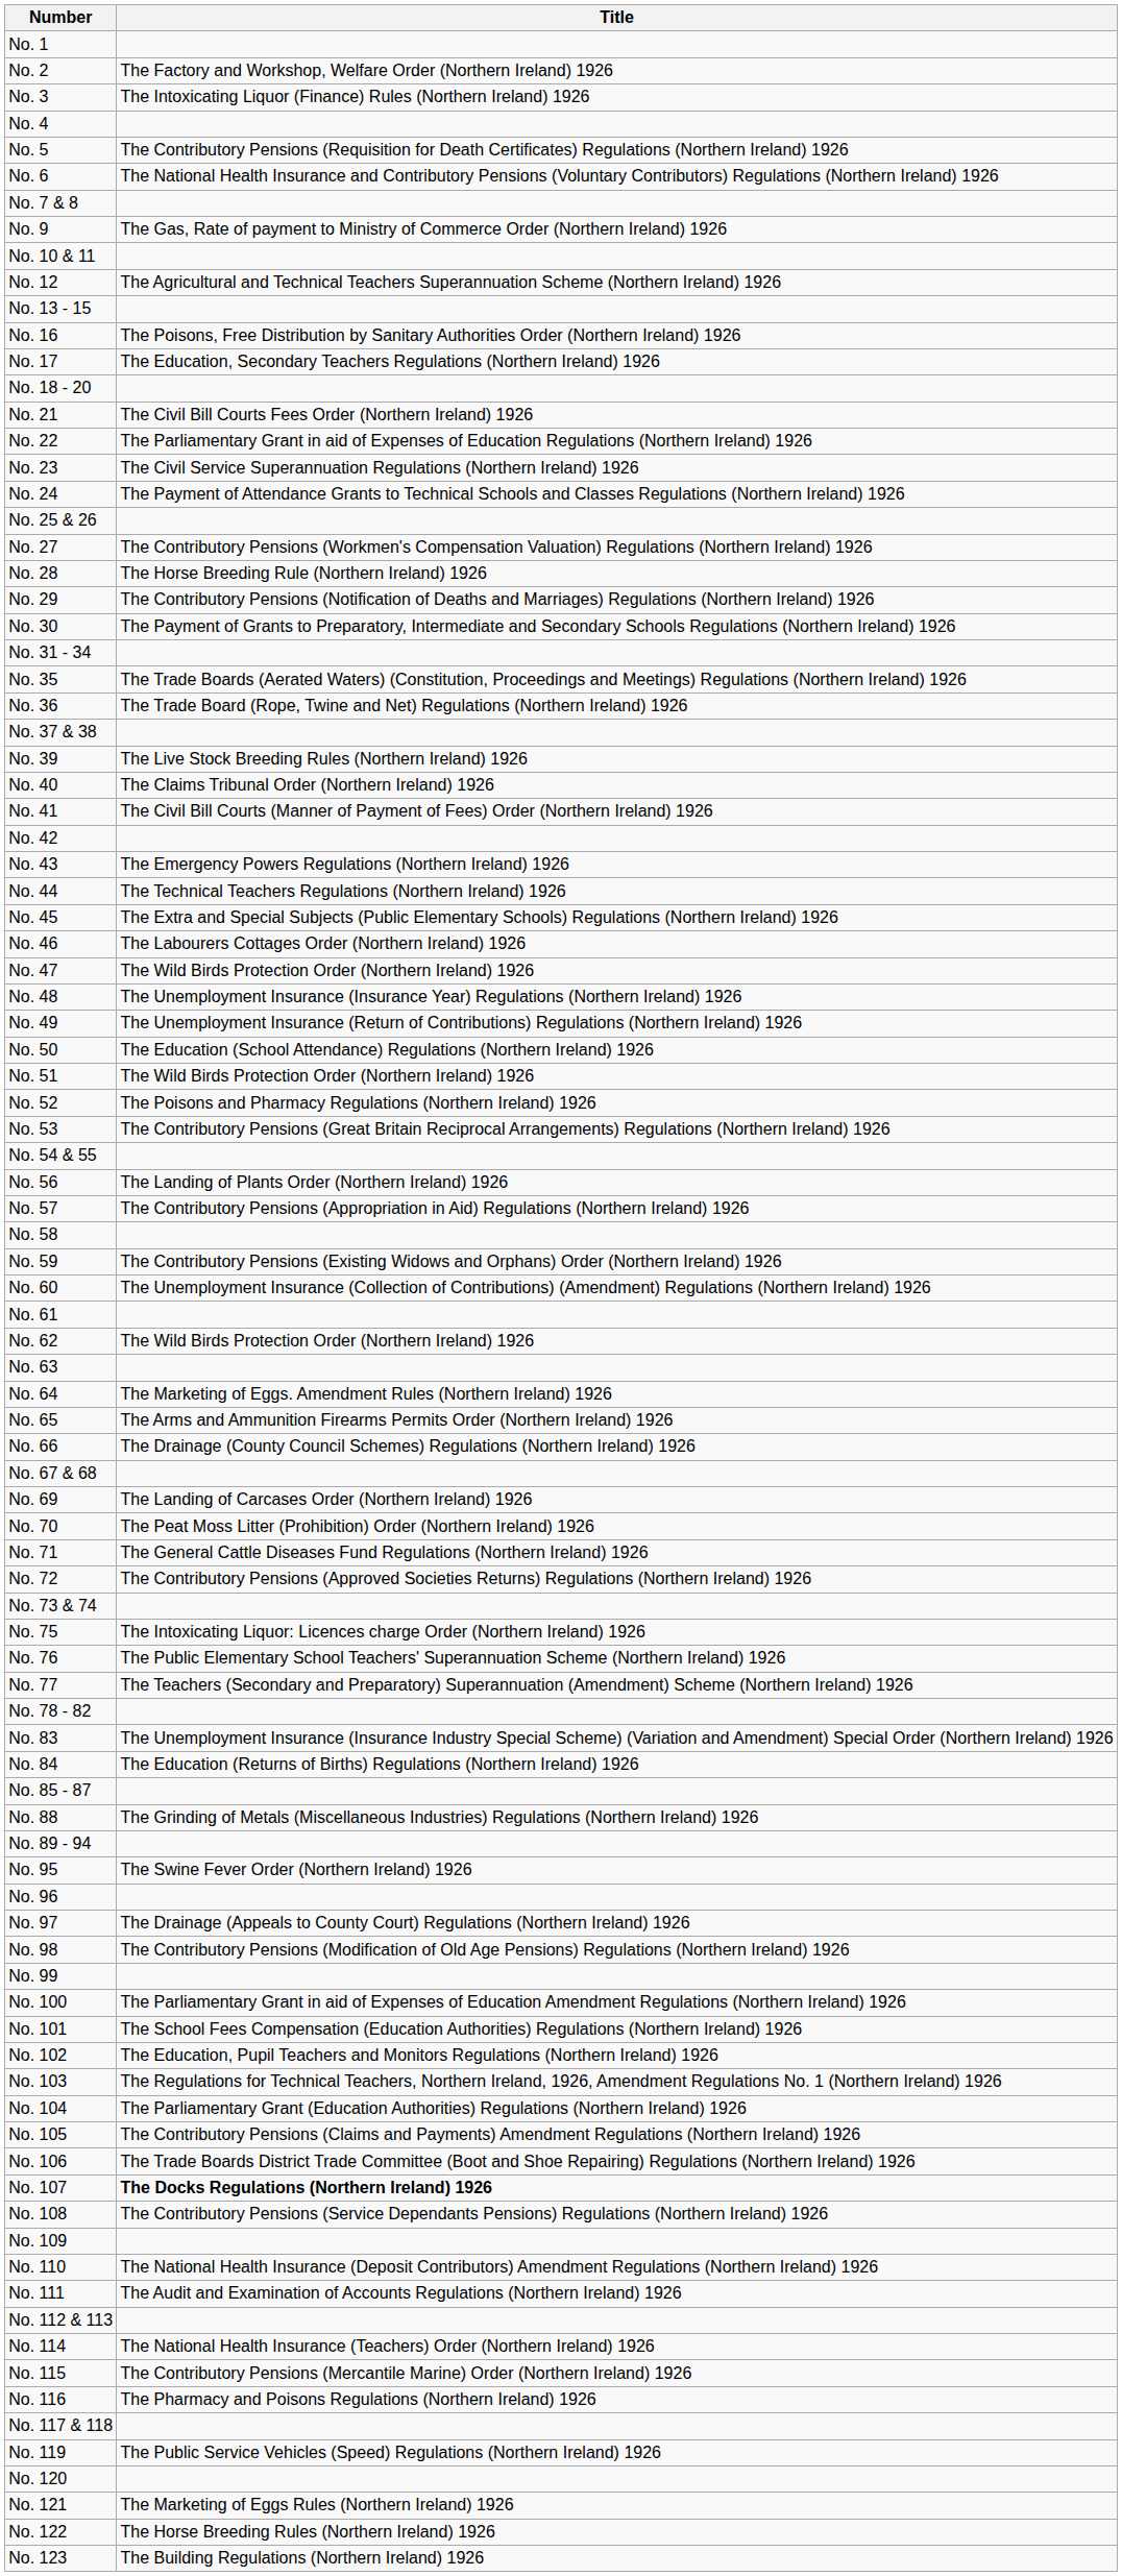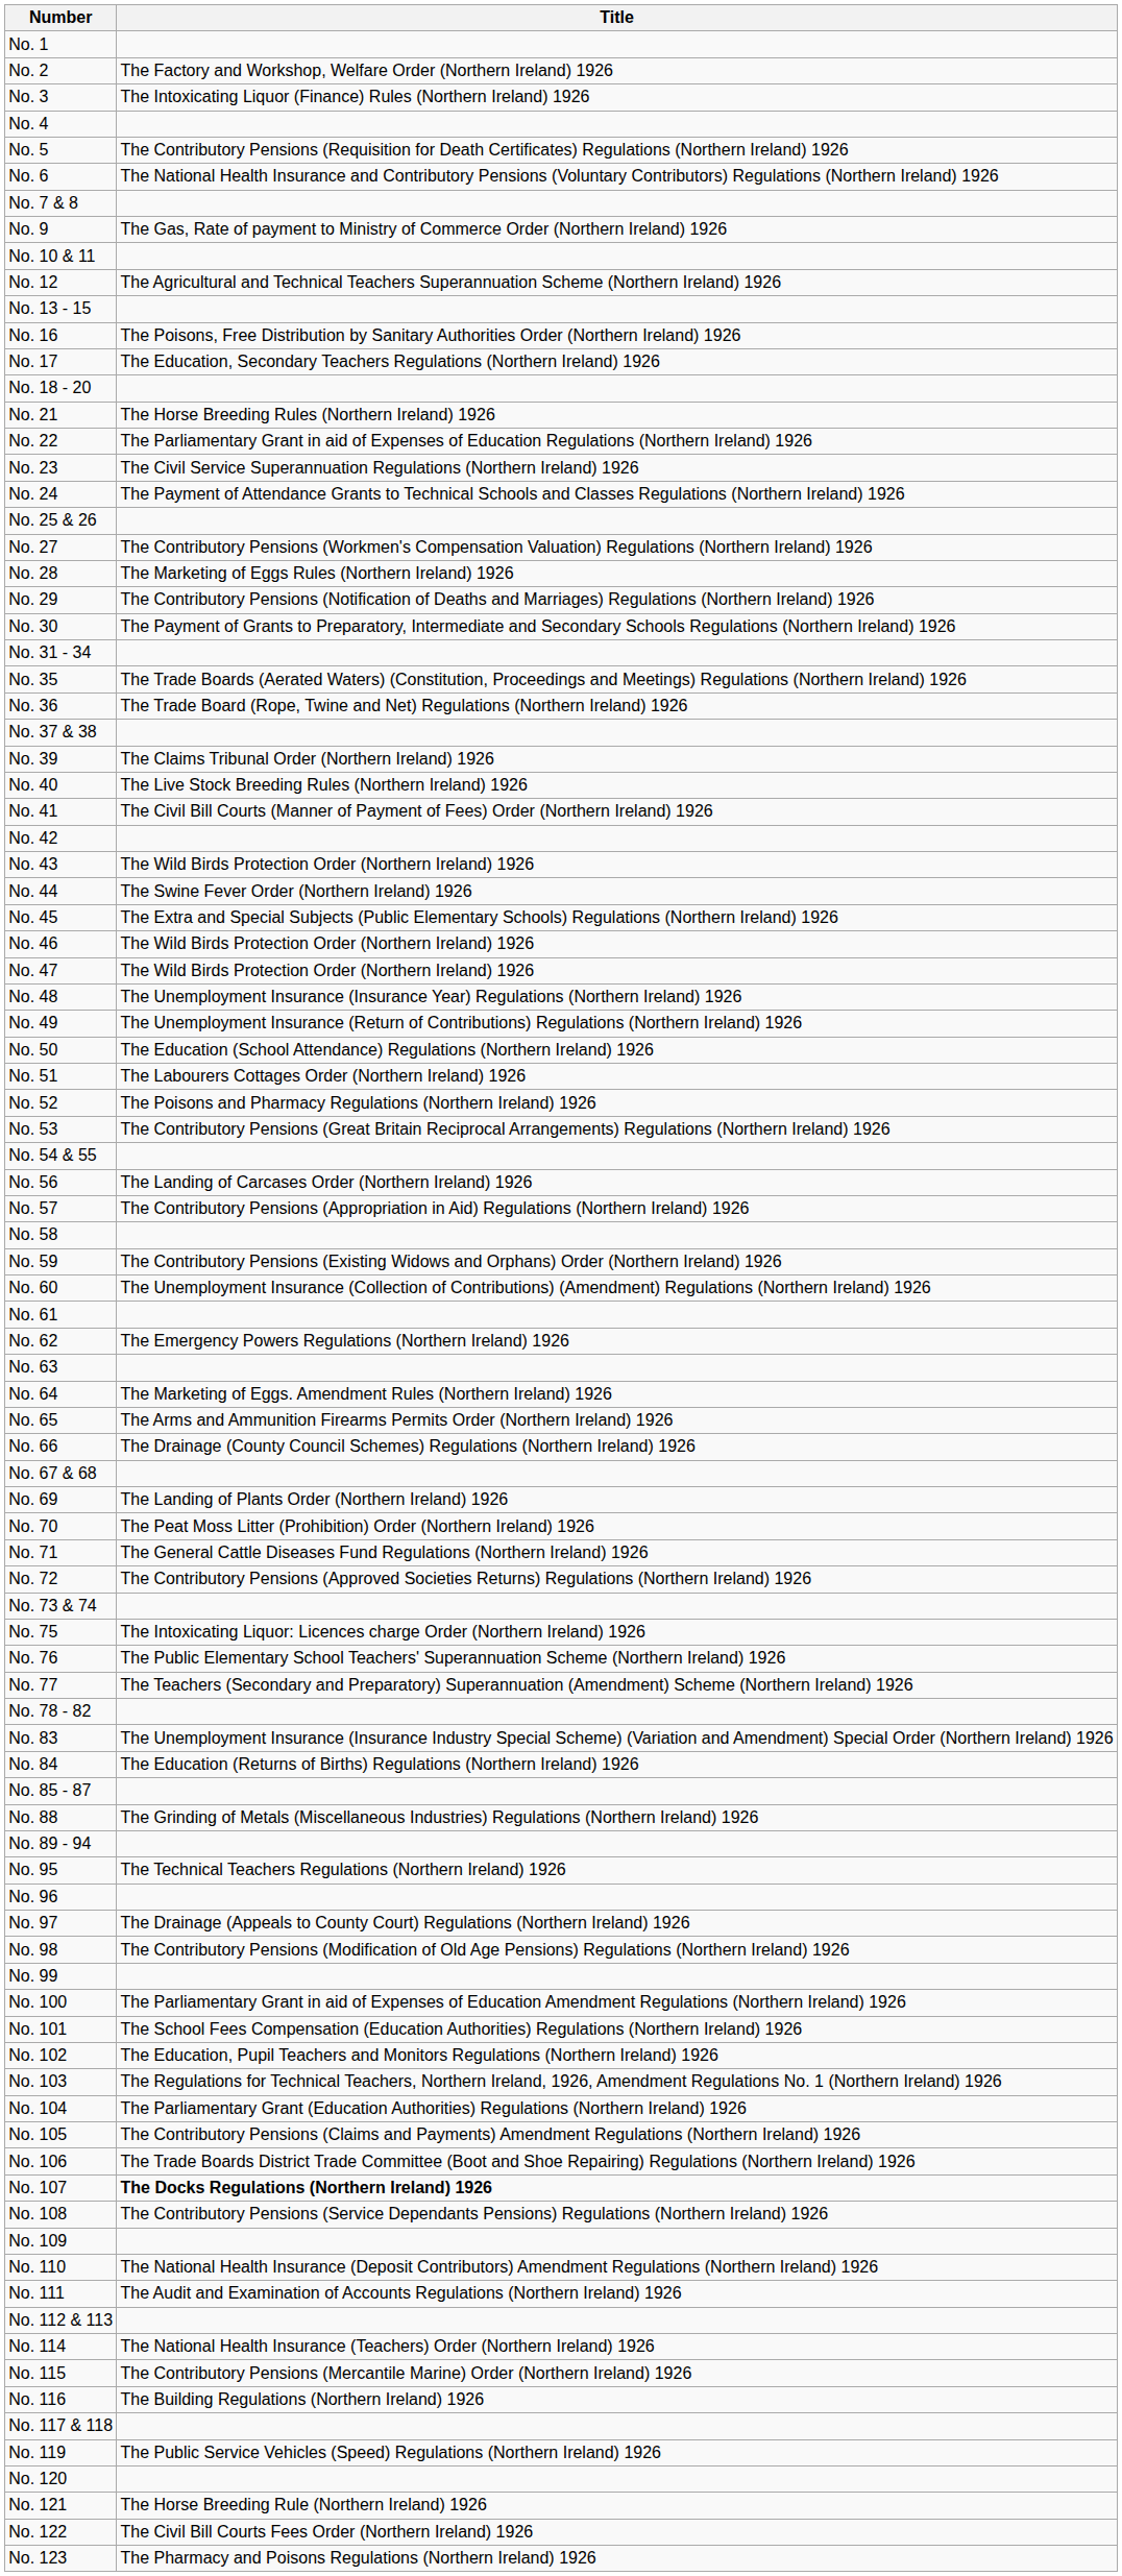 <table class="wikitable collapsible">
 <tr>
 <th>Number</th>
 <th>Title</th>
 </tr>
 <tr>
 <td>No. 1</td>
 <td></td>
 </tr>
 <tr>
 <td>No. 2</td>
 <td>The Factory and Workshop, Welfare Order (Northern Ireland) 1926</td>
 </tr>
 <tr>
 <td>No. 3</td>
 <td>The Intoxicating Liquor (Finance) Rules (Northern Ireland) 1926</td>
 </tr>
 <tr>
 <td>No. 4</td>
 <td></td>
 </tr>
 <tr>
 <td>No. 5</td>
 <td>The Contributory Pensions (Requisition for Death Certificates) Regulations (Northern Ireland) 1926</td>
 </tr>
 <tr>
 <td>No. 6</td>
 <td>The National Health Insurance and Contributory Pensions (Voluntary Contributors) Regulations (Northern Ireland) 1926</td>
 </tr>
 <tr>
 <td>No. 7 & 8</td>
 <td></td>
 </tr>
 <tr>
 <td>No. 9</td>
 <td>The Gas, Rate of payment to Ministry of Commerce Order (Northern Ireland) 1926</td>
 </tr>
 <tr>
 <td>No. 10 & 11</td>
 <td></td>
 </tr>
 <tr>
 <td>No. 12</td>
 <td>The Agricultural and Technical Teachers Superannuation Scheme (Northern Ireland) 1926</td>
 </tr>
 <tr>
 <td>No. 13 - 15</td>
 <td></td>
 </tr>
 <tr>
 <td>No. 16</td>
 <td>The Poisons, Free Distribution by Sanitary Authorities Order (Northern Ireland) 1926</td>
 </tr>
 <tr>
 <td>No. 17</td>
 <td>The Education, Secondary Teachers Regulations (Northern Ireland) 1926</td>
 </tr>
 <tr>
 <td>No. 18 - 20</td>
 <td></td>
 </tr>
 <tr>
 <td>No. 21</td>
-<td>The Civil Bill Courts Fees Order (Northern Ireland) 1926</td>
+<td>The Horse Breeding Rules (Northern Ireland) 1926</td>
 </tr>
 <tr>
 <td>No. 22</td>
 <td>The Parliamentary Grant in aid of Expenses of Education Regulations (Northern Ireland) 1926</td>
 </tr>
 <tr>
 <td>No. 23</td>
 <td>The Civil Service Superannuation Regulations (Northern Ireland) 1926</td>
 </tr>
 <tr>
 <td>No. 24</td>
 <td>The Payment of Attendance Grants to Technical Schools and Classes Regulations (Northern Ireland) 1926</td>
 </tr>
 <tr>
 <td>No. 25 & 26</td>
 <td></td>
 </tr>
 <tr>
 <td>No. 27</td>
 <td>The Contributory Pensions (Workmen's Compensation Valuation) Regulations (Northern Ireland) 1926</td>
 </tr>
 <tr>
 <td>No. 28</td>
-<td>The Horse Breeding Rule (Northern Ireland) 1926</td>
+<td>The Marketing of Eggs Rules (Northern Ireland) 1926</td>
 </tr>
 <tr>
 <td>No. 29</td>
 <td>The Contributory Pensions (Notification of Deaths and Marriages) Regulations (Northern Ireland) 1926</td>
 </tr>
 <tr>
 <td>No. 30</td>
 <td>The Payment of Grants to Preparatory, Intermediate and Secondary Schools Regulations (Northern Ireland) 1926</td>
 </tr>
 <tr>
 <td>No. 31 - 34</td>
 <td></td>
 </tr>
 <tr>
 <td>No. 35</td>
 <td>The Trade Boards (Aerated Waters) (Constitution, Proceedings and Meetings) Regulations (Northern Ireland) 1926</td>
 </tr>
 <tr>
 <td>No. 36</td>
 <td>The Trade Board (Rope, Twine and Net) Regulations (Northern Ireland) 1926</td>
 </tr>
 <tr>
 <td>No. 37 & 38</td>
 <td></td>
 </tr>
 <tr>
 <td>No. 39</td>
-<td>The Live Stock Breeding Rules (Northern Ireland) 1926</td>
+<td>The Claims Tribunal Order (Northern Ireland) 1926</td>
 </tr>
 <tr>
 <td>No. 40</td>
-<td>The Claims Tribunal Order (Northern Ireland) 1926</td>
+<td>The Live Stock Breeding Rules (Northern Ireland) 1926</td>
 </tr>
 <tr>
 <td>No. 41</td>
 <td>The Civil Bill Courts (Manner of Payment of Fees) Order (Northern Ireland) 1926</td>
 </tr>
 <tr>
 <td>No. 42</td>
 <td></td>
 </tr>
 <tr>
 <td>No. 43</td>
-<td>The Emergency Powers Regulations (Northern Ireland) 1926</td>
+<td>The Wild Birds Protection Order (Northern Ireland) 1926</td>
 </tr>
 <tr>
 <td>No. 44</td>
-<td>The Technical Teachers Regulations (Northern Ireland) 1926</td>
+<td>The Swine Fever Order (Northern Ireland) 1926</td>
 </tr>
 <tr>
 <td>No. 45</td>
 <td>The Extra and Special Subjects (Public Elementary Schools) Regulations (Northern Ireland) 1926</td>
 </tr>
 <tr>
 <td>No. 46</td>
-<td>The Labourers Cottages Order (Northern Ireland) 1926</td>
+<td>The Wild Birds Protection Order (Northern Ireland) 1926</td>
 </tr>
 <tr>
 <td>No. 47</td>
 <td>The Wild Birds Protection Order (Northern Ireland) 1926</td>
 </tr>
 <tr>
 <td>No. 48</td>
 <td>The Unemployment Insurance (Insurance Year) Regulations (Northern Ireland) 1926</td>
 </tr>
 <tr>
 <td>No. 49</td>
 <td>The Unemployment Insurance (Return of Contributions) Regulations (Northern Ireland) 1926</td>
 </tr>
 <tr>
 <td>No. 50</td>
 <td>The Education (School Attendance) Regulations (Northern Ireland) 1926</td>
 </tr>
 <tr>
 <td>No. 51</td>
-<td>The Wild Birds Protection Order (Northern Ireland) 1926</td>
+<td>The Labourers Cottages Order (Northern Ireland) 1926</td>
 </tr>
 <tr>
 <td>No. 52</td>
 <td>The Poisons and Pharmacy Regulations (Northern Ireland) 1926</td>
 </tr>
 <tr>
 <td>No. 53</td>
 <td>The Contributory Pensions (Great Britain Reciprocal Arrangements) Regulations (Northern Ireland) 1926</td>
 </tr>
 <tr>
 <td>No. 54 & 55</td>
 <td></td>
 </tr>
 <tr>
 <td>No. 56</td>
-<td>The Landing of Plants Order (Northern Ireland) 1926</td>
+<td>The Landing of Carcases Order (Northern Ireland) 1926</td>
 </tr>
 <tr>
 <td>No. 57</td>
 <td>The Contributory Pensions (Appropriation in Aid) Regulations (Northern Ireland) 1926</td>
 </tr>
 <tr>
 <td>No. 58</td>
 <td></td>
 </tr>
 <tr>
 <td>No. 59</td>
 <td>The Contributory Pensions (Existing Widows and Orphans) Order (Northern Ireland) 1926</td>
 </tr>
 <tr>
 <td>No. 60</td>
 <td>The Unemployment Insurance (Collection of Contributions) (Amendment) Regulations (Northern Ireland) 1926</td>
 </tr>
 <tr>
 <td>No. 61</td>
 <td></td>
 </tr>
 <tr>
 <td>No. 62</td>
-<td>The Wild Birds Protection Order (Northern Ireland) 1926</td>
+<td>The Emergency Powers Regulations (Northern Ireland) 1926</td>
 </tr>
 <tr>
 <td>No. 63</td>
 <td></td>
 </tr>
 <tr>
 <td>No. 64</td>
 <td>The Marketing of Eggs. Amendment Rules (Northern Ireland) 1926</td>
 </tr>
 <tr>
 <td>No. 65</td>
 <td>The Arms and Ammunition Firearms Permits Order (Northern Ireland) 1926</td>
 </tr>
 <tr>
 <td>No. 66</td>
 <td>The Drainage (County Council Schemes) Regulations (Northern Ireland) 1926</td>
 </tr>
 <tr>
 <td>No. 67 & 68</td>
 <td></td>
 </tr>
 <tr>
 <td>No. 69</td>
-<td>The Landing of Carcases Order (Northern Ireland) 1926</td>
+<td>The Landing of Plants Order (Northern Ireland) 1926</td>
 </tr>
 <tr>
 <td>No. 70</td>
 <td>The Peat Moss Litter (Prohibition) Order (Northern Ireland) 1926</td>
 </tr>
 <tr>
 <td>No. 71</td>
 <td>The General Cattle Diseases Fund Regulations (Northern Ireland) 1926</td>
 </tr>
 <tr>
 <td>No. 72</td>
 <td>The Contributory Pensions (Approved Societies Returns) Regulations (Northern Ireland) 1926</td>
 </tr>
 <tr>
 <td>No. 73 & 74</td>
 <td></td>
 </tr>
 <tr>
 <td>No. 75</td>
 <td>The Intoxicating Liquor: Licences charge Order (Northern Ireland) 1926</td>
 </tr>
 <tr>
 <td>No. 76</td>
 <td>The Public Elementary School Teachers' Superannuation Scheme (Northern Ireland) 1926</td>
 </tr>
 <tr>
 <td>No. 77</td>
 <td>The Teachers (Secondary and Preparatory) Superannuation (Amendment) Scheme (Northern Ireland) 1926</td>
 </tr>
 <tr>
 <td>No. 78 - 82</td>
 <td></td>
 </tr>
 <tr>
 <td>No. 83</td>
 <td>The Unemployment Insurance (Insurance Industry Special Scheme) (Variation and Amendment) Special Order (Northern Ireland) 1926</td>
 </tr>
 <tr>
 <td>No. 84</td>
 <td>The Education (Returns of Births) Regulations (Northern Ireland) 1926</td>
 </tr>
 <tr>
 <td>No. 85 - 87</td>
 <td></td>
 </tr>
 <tr>
 <td>No. 88</td>
 <td>The Grinding of Metals (Miscellaneous Industries) Regulations (Northern Ireland) 1926</td>
 </tr>
 <tr>
 <td>No. 89  - 94</td>
 <td></td>
 </tr>
 <tr>
 <td>No. 95</td>
-<td>The Swine Fever Order (Northern Ireland) 1926</td>
+<td>The Technical Teachers Regulations (Northern Ireland) 1926</td>
 </tr>
 <tr>
 <td>No. 96</td>
 <td></td>
 </tr>
 <tr>
 <td>No. 97</td>
 <td>The Drainage (Appeals to County Court) Regulations (Northern Ireland) 1926</td>
 </tr>
 <tr>
 <td>No. 98</td>
 <td>The Contributory Pensions (Modification of Old Age Pensions) Regulations (Northern Ireland) 1926</td>
 </tr>
 <tr>
 <td>No. 99</td>
 <td></td>
 </tr>
 <tr>
 <td>No. 100</td>
 <td>The Parliamentary Grant in aid of Expenses of Education Amendment Regulations (Northern Ireland) 1926</td>
 </tr>
 <tr>
 <td>No. 101</td>
 <td>The School Fees Compensation (Education Authorities) Regulations (Northern Ireland) 1926</td>
 </tr>
 <tr>
 <td>No. 102</td>
 <td>The Education, Pupil Teachers and Monitors Regulations (Northern Ireland) 1926</td>
 </tr>
 <tr>
 <td>No. 103</td>
 <td>The Regulations for Technical Teachers, Northern Ireland, 1926, Amendment Regulations No. 1 (Northern Ireland) 1926</td>
 </tr>
 <tr>
 <td>No. 104</td>
 <td>The Parliamentary Grant (Education Authorities) Regulations (Northern Ireland) 1926</td>
 </tr>
 <tr>
 <td>No. 105</td>
 <td>The Contributory Pensions (Claims and Payments) Amendment Regulations (Northern Ireland) 1926</td>
 </tr>
 <tr>
 <td>No. 106</td>
 <td>The Trade Boards District Trade Committee (Boot and Shoe Repairing) Regulations (Northern Ireland) 1926</td>
 </tr>
 <tr>
 <td>No. 107</td>
 <td><strong>The Docks Regulations (Northern Ireland) 1926</strong></td>
 </tr>
 <tr>
 <td>No. 108</td>
 <td>The Contributory Pensions (Service Dependants Pensions) Regulations (Northern Ireland) 1926</td>
 </tr>
 <tr>
 <td>No. 109</td>
 <td></td>
 </tr>
 <tr>
 <td>No. 110</td>
 <td>The National Health Insurance (Deposit Contributors) Amendment Regulations (Northern Ireland) 1926</td>
 </tr>
 <tr>
 <td>No. 111</td>
 <td>The Audit and Examination of Accounts Regulations (Northern Ireland) 1926</td>
 </tr>
 <tr>
 <td>No. 112 & 113</td>
 <td></td>
 </tr>
 <tr>
 <td>No. 114</td>
 <td>The National Health Insurance (Teachers) Order (Northern Ireland) 1926</td>
 </tr>
 <tr>
 <td>No. 115</td>
 <td>The Contributory Pensions (Mercantile Marine) Order (Northern Ireland) 1926</td>
 </tr>
 <tr>
 <td>No. 116</td>
-<td>The Pharmacy and Poisons Regulations (Northern Ireland) 1926</td>
+<td>The Building Regulations (Northern Ireland) 1926</td>
 </tr>
 <tr>
 <td>No. 117 & 118</td>
 <td></td>
 </tr>
 <tr>
 <td>No. 119</td>
 <td>The Public Service Vehicles (Speed) Regulations (Northern Ireland) 1926</td>
 </tr>
 <tr>
 <td>No. 120</td>
 <td></td>
 </tr>
 <tr>
 <td>No. 121</td>
-<td>The Marketing of Eggs Rules (Northern Ireland) 1926</td>
+<td>The Horse Breeding Rule (Northern Ireland) 1926</td>
 </tr>
 <tr>
 <td>No. 122</td>
-<td>The Horse Breeding Rules (Northern Ireland) 1926</td>
+<td>The Civil Bill Courts Fees Order (Northern Ireland) 1926</td>
 </tr>
 <tr>
 <td>No. 123</td>
-<td>The Building Regulations (Northern Ireland) 1926</td>
+<td>The Pharmacy and Poisons Regulations (Northern Ireland) 1926</td>
 </tr>
 </table>
